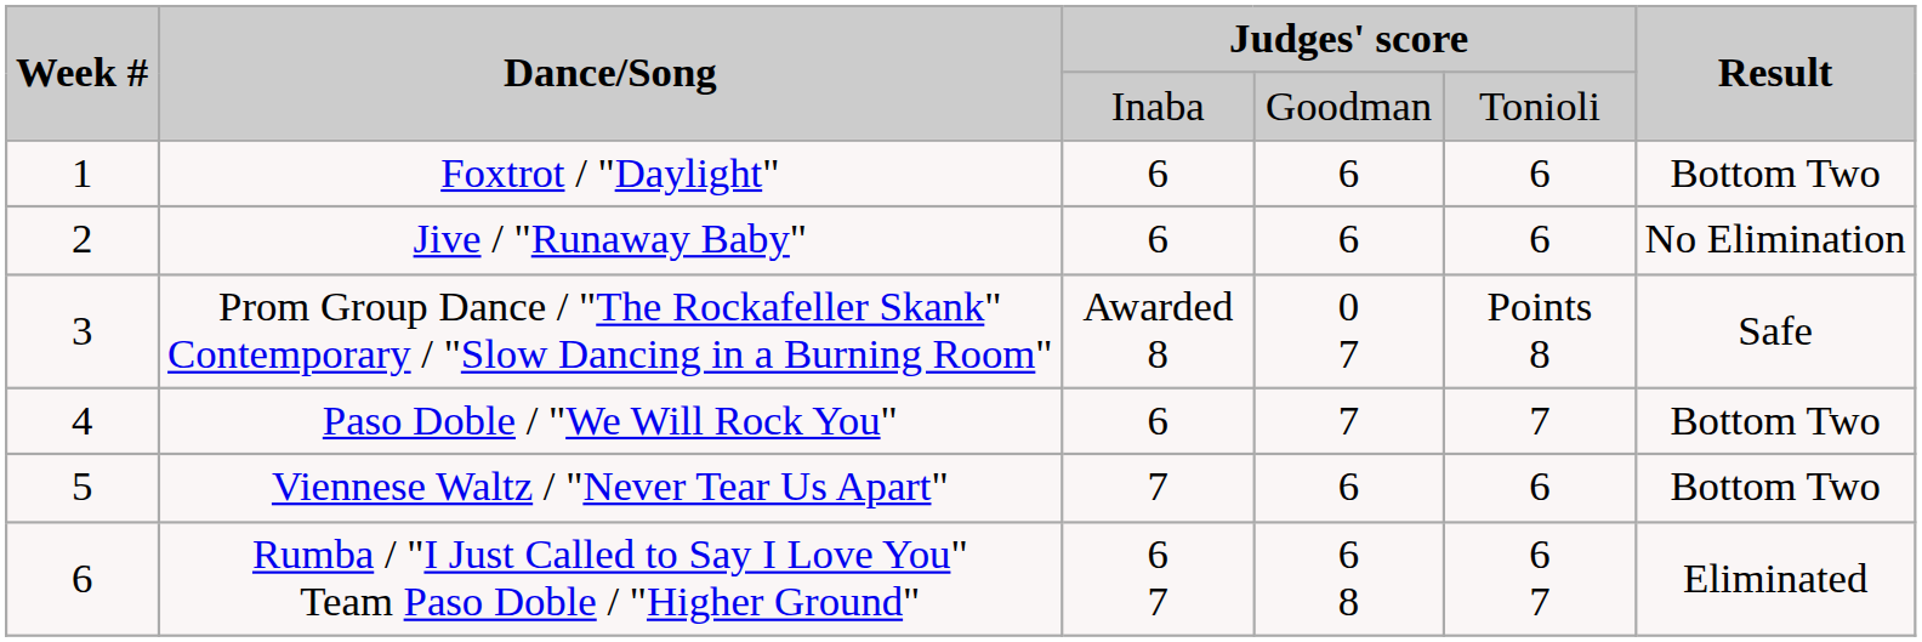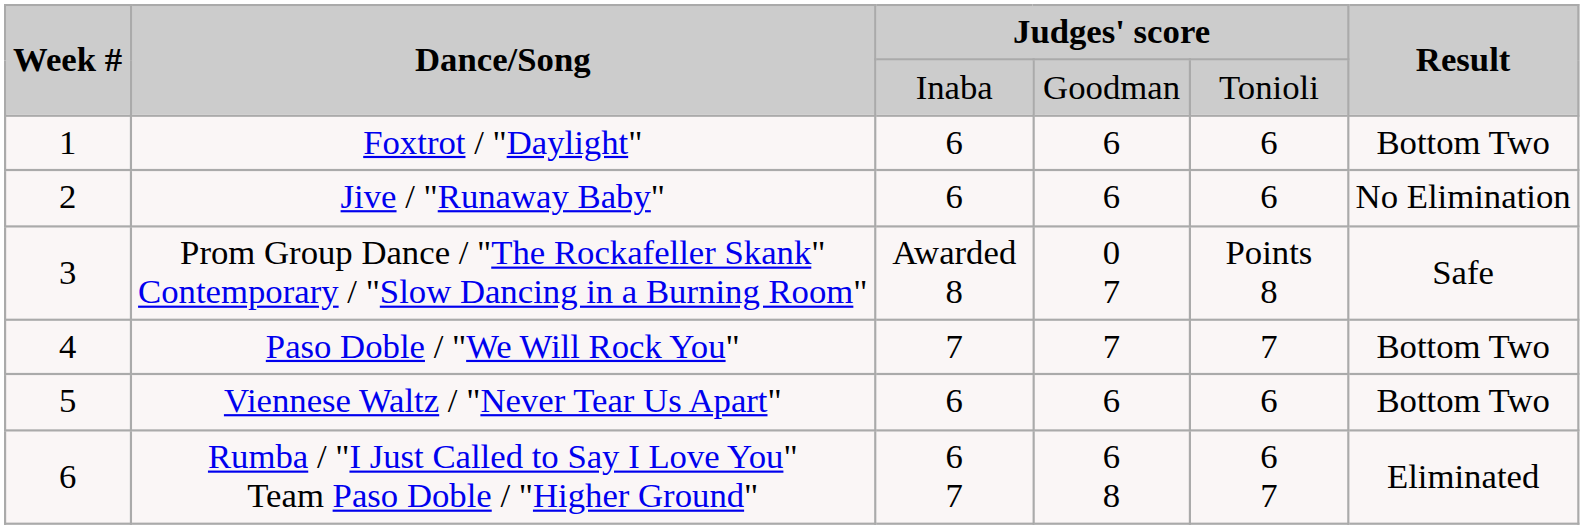 <table class="wikitable">
 <tr style="text-align:Center; background:#ccc;">
 <td rowspan="2"><strong>Week #</strong></td>
 <td rowspan="2"><strong>Dance/Song</strong></td>
 <td colspan="3"><strong>Judges' score</strong></td>
 <td rowspan="2"><strong>Result</strong></td>
 </tr>
 <tr style="text-align:center; background:#ccc;">
 <td style="width:10%; ">Inaba</td>
 <td style="width:10%; ">Goodman</td>
 <td style="width:10%; ">Tonioli</td>
 </tr>
 <tr>
 <td style="text-align:center; background:#faf6f6;">1</td>
 <td style="text-align:center; background:#faf6f6;"><a href='#'>Foxtrot</a> / "<a href='#'>Daylight</a>"</td>
 <td style="text-align:center; background:#faf6f6;">6</td>
 <td style="text-align:center; background:#faf6f6;">6</td>
 <td style="text-align:center; background:#faf6f6;">6</td>
 <td style="text-align:center; background:#faf6f6;">Bottom Two</td>
 </tr>
 <tr>
 <td style="text-align:center; background:#faf6f6;">2</td>
 <td style="text-align:center; background:#faf6f6;"><a href='#'>Jive</a> / "<a href='#'>Runaway Baby</a>"</td>
 <td style="text-align:center; background:#faf6f6;">6</td>
 <td style="text-align:center; background:#faf6f6;">6</td>
 <td style="text-align:center; background:#faf6f6;">6</td>
 <td style="text-align:center; background:#faf6f6;">No Elimination</td>
 </tr>
 <tr style="text-align:center; background:#faf6f6;">
 <td>3</td>
 <td>Prom Group Dance / "<a href='#'>The Rockafeller Skank</a>"<br><a href='#'>Contemporary</a> / "<a href='#'>Slow Dancing in a Burning Room</a>"</td>
 <td>Awarded<br>8</td>
 <td>0<br>7</td>
 <td>Points<br>8</td>
 <td>Safe</td>
 </tr>
 <tr style="text-align:center; background:#faf6f6;">
 <td>4</td>
 <td><a href='#'>Paso Doble</a> / "<a href='#'>We Will Rock You</a>"</td>
-<td>6</td>
+<td>7</td>
 <td>7</td>
 <td>7</td>
 <td>Bottom Two</td>
 </tr>
 <tr style="text-align:center; background:#faf6f6;">
 <td>5</td>
 <td><a href='#'>Viennese Waltz</a> / "<a href='#'>Never Tear Us Apart</a>"</td>
-<td>7</td>
+<td>6</td>
 <td>6</td>
 <td>6</td>
 <td>Bottom Two</td>
 </tr>
 <tr>
 <td style="text-align:center; background:#faf6f6;">6</td>
 <td style="text-align:center; background:#faf6f6;"><a href='#'>Rumba</a> / "<a href='#'>I Just Called to Say I Love You</a>"<br> Team <a href='#'>Paso Doble</a> / "<a href='#'>Higher Ground</a>"</td>
 <td style="text-align:center; background:#faf6f6;">6<br>7</td>
 <td style="text-align:center; background:#faf6f6;">6<br>8</td>
 <td style="text-align:center; background:#faf6f6;">6<br>7</td>
 <td style="text-align:center; background:#faf6f6;">Eliminated</td>
 </tr>
 </table>
